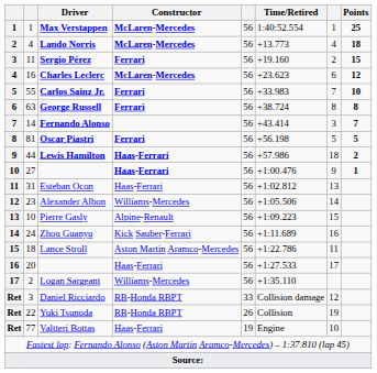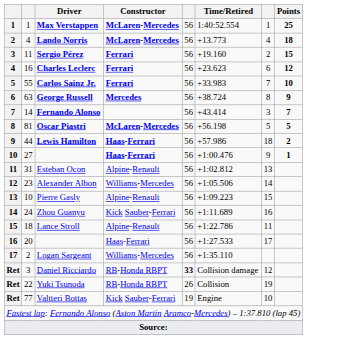 <table class="wikitable sortable" style="font-size: 85%;">
 <tr>
 <th scope="col"></th>
 <th scope="col"></th>
 <th scope="col">Driver</th>
 <th scope="col">Constructor</th>
 <th class="unsortable" scope="col"></th>
 <th class="unsortable" scope="col">Time/Retired</th>
 <th scope="col"></th>
 <th scope="col">Points</th>
 </tr>
 <tr>
 <th>1</th>
 <td align="center">1</td>
 <td data-sort-value="ver"><strong> <a href='#'>Max Verstappen</a></strong></td>
 <td><strong><a href='#'>McLaren</a>-<a href='#'>Mercedes</a></strong></td>
 <td align="center">56</td>
 <td>1:40:52.554</td>
 <td align="center">1</td>
 <td align="center"><strong>25</strong></td>
 </tr>
 <tr>
 <th>2</th>
 <td align="center">4</td>
 <td data-sort-value="nor"><strong> <a href='#'>Lando Norris</a></strong></td>
 <td><strong><a href='#'>McLaren</a>-<a href='#'>Mercedes</a></strong></td>
 <td align="center">56</td>
 <td>+13.773</td>
 <td align="center">4</td>
 <td align="center"><strong>18</strong></td>
 </tr>
 <tr>
 <th>3</th>
 <td align="center">11</td>
 <td data-sort-value="per"><strong> <a href='#'>Sergio Pérez</a></strong></td>
 <td><strong><a href='#'>Ferrari</a></strong></td>
 <td align="center">56</td>
 <td>+19.160</td>
 <td align="center">2</td>
 <td align="center"><strong>15</strong></td>
 </tr>
 <tr>
 <th>4</th>
 <td align="center">16</td>
 <td data-sort-value="lec"><strong> <a href='#'>Charles Leclerc</a></strong></td>
-<td><strong><a href='#'>McLaren</a>-<a href='#'>Mercedes</a></strong></td>
+<td><strong><a href='#'>Ferrari</a></strong></td>
 <td align="center">56</td>
 <td>+23.623</td>
 <td align="center">6</td>
 <td align="center"><strong>12</strong></td>
 </tr>
 <tr>
 <th>5</th>
 <td align="center">55</td>
 <td data-sort-value="sai"><strong> <a href='#'>Carlos Sainz Jr.</a></strong></td>
 <td><strong><a href='#'>Ferrari</a></strong></td>
 <td align="center">56</td>
 <td>+33.983</td>
 <td align="center">7</td>
 <td align="center"><strong>10</strong></td>
 </tr>
 <tr>
 <th>6</th>
 <td align="center">63</td>
 <td data-sort-value="rus"><strong> <a href='#'>George Russell</a></strong></td>
-<td><strong><a href='#'>Ferrari</a></strong></td>
+<td><strong><a href='#'>Mercedes</a></strong></td>
 <td align="center">56</td>
 <td>+38.724</td>
 <td align="center">8</td>
-<td align="center"><strong>8</strong></td>
+<td align="center"><strong>9</strong></td>
 </tr>
 <tr>
 <th>7</th>
 <td align="center">14</td>
 <td data-sort-value="alo"> <strong><a href='#'>Fernando Alonso</a></strong></td>
 <td></td>
 <td align="center">56</td>
 <td>+43.414</td>
 <td align="center">3</td>
 <td align="center"><strong>7</strong></td>
 </tr>
 <tr>
 <th>8</th>
 <td align="center">81</td>
 <td data-sort-value="pia"><strong> <a href='#'>Oscar Piastri</a></strong></td>
-<td><strong><a href='#'>Ferrari</a></strong></td>
+<td><strong><a href='#'>McLaren</a>-<a href='#'>Mercedes</a></strong></td>
 <td align="center">56</td>
 <td>+56.198</td>
 <td align="center">5</td>
 <td align="center"><strong>5</strong></td>
 </tr>
 <tr>
 <th>9</th>
 <td align="center">44</td>
 <td data-sort-value="ham"><strong> <a href='#'>Lewis Hamilton</a></strong></td>
 <td><strong><a href='#'>Haas</a>-<a href='#'>Ferrari</a></strong></td>
 <td align="center">56</td>
 <td>+57.986</td>
 <td align="center">18</td>
 <td align="center"><strong>2</strong></td>
 </tr>
 <tr>
 <th>10</th>
 <td align="center">27</td>
 <td data-sort-value="hul"></td>
 <td><strong><a href='#'>Haas</a>-<a href='#'>Ferrari</a></strong></td>
 <td align="center">56</td>
 <td>+1:00.476</td>
 <td align="center">9</td>
 <td align="center"><strong>1</strong></td>
 </tr>
 <tr>
 <th>11</th>
 <td align="center">31</td>
 <td data-sort-value="oco"> <a href='#'>Esteban Ocon</a></td>
-<td><a href='#'>Haas</a>-<a href='#'>Ferrari</a></td>
+<td><a href='#'>Alpine</a>-<a href='#'>Renault</a></td>
 <td align="center">56</td>
 <td>+1:02.812</td>
 <td align="center">13</td>
 <td></td>
 </tr>
 <tr>
 <th>12</th>
 <td align="center">23</td>
 <td data-sort-value="alb"> <a href='#'>Alexander Albon</a></td>
 <td><a href='#'>Williams</a>-<a href='#'>Mercedes</a></td>
 <td align="center">56</td>
 <td>+1:05.506</td>
 <td align="center">14</td>
 <td></td>
 </tr>
 <tr>
 <th>13</th>
 <td align="center">10</td>
 <td data-sort-value="gas"> <a href='#'>Pierre Gasly</a></td>
 <td><a href='#'>Alpine</a>-<a href='#'>Renault</a></td>
 <td align="center">56</td>
 <td>+1:09.223</td>
 <td align="center">15</td>
 <td></td>
 </tr>
 <tr>
 <th>14</th>
 <td align="center">24</td>
 <td data-sort-value="zho"> <a href='#'>Zhou Guanyu</a></td>
 <td><a href='#'>Kick</a> <a href='#'>Sauber</a>-<a href='#'>Ferrari</a></td>
 <td align="center">56</td>
 <td>+1:11.689</td>
 <td align="center">16</td>
 <td></td>
 </tr>
 <tr>
 <th>15</th>
 <td align="center">18</td>
 <td data-sort-value="str"> <a href='#'>Lance Stroll</a></td>
-<td><a href='#'>Aston Martin</a> <a href='#'>Aramco</a>-<a href='#'>Mercedes</a></td>
+<td><a href='#'>Alpine</a>-<a href='#'>Renault</a></td>
 <td align="center">56</td>
 <td>+1:22.786</td>
 <td align="center">11</td>
 <td></td>
 </tr>
 <tr>
 <th>16</th>
 <td align="center">20</td>
 <td data-sort-value="mag"></td>
 <td><a href='#'>Haas</a>-<a href='#'>Ferrari</a></td>
 <td align="center">56</td>
 <td>+1:27.533</td>
 <td align="center">17</td>
 <td></td>
 </tr>
 <tr>
 <th>17</th>
 <td align="center">2</td>
 <td data-sort-value="sar"> <a href='#'>Logan Sargeant</a></td>
 <td><a href='#'>Williams</a>-<a href='#'>Mercedes</a></td>
 <td align="center">56</td>
 <td>+1:35.110</td>
 <td align="center"></td>
 <td></td>
 </tr>
 <tr>
 <th>Ret</th>
 <td align="center">3</td>
 <td data-sort-value="ric"> <a href='#'>Daniel Ricciardo</a></td>
 <td><a href='#'>RB</a>-<a href='#'>Honda RBPT</a></td>
-<td align="center">33</td>
+<td align="center"><strong>33</strong></td>
 <td>Collision damage</td>
 <td align="center">12</td>
 <td></td>
 </tr>
 <tr>
 <th>Ret</th>
 <td align="center">22</td>
 <td data-sort-value="tsu"> <a href='#'>Yuki Tsunoda</a></td>
 <td><a href='#'>RB</a>-<a href='#'>Honda RBPT</a></td>
 <td align="center">26</td>
 <td>Collision</td>
 <td align="center">19</td>
 <td></td>
 </tr>
 <tr>
 <th>Ret</th>
 <td align="center">77</td>
 <td data-sort-value="bot"> <a href='#'>Valtteri Bottas</a></td>
-<td><a href='#'>Haas</a>-<a href='#'>Ferrari</a></td>
+<td><a href='#'>Kick</a> <a href='#'>Sauber</a>-<a href='#'>Ferrari</a></td>
 <td align="center">19</td>
 <td>Engine</td>
 <td align="center">10</td>
 <td></td>
 </tr>
 <tr class="sortbottom">
 <td colspan="8" align="center"><em><a href='#'>Fastest lap</a>:</em>  <em><a href='#'>Fernando Alonso</a> (<a href='#'>Aston Martin</a> <a href='#'>Aramco</a>-<a href='#'>Mercedes</a>) – 1:37.810 (lap 45)</em></td>
 </tr>
 <tr>
 <td colspan="8" style="background-color:#eaecf0;text-align:center"><strong>Source:</strong></td>
 </tr>
 </table>
